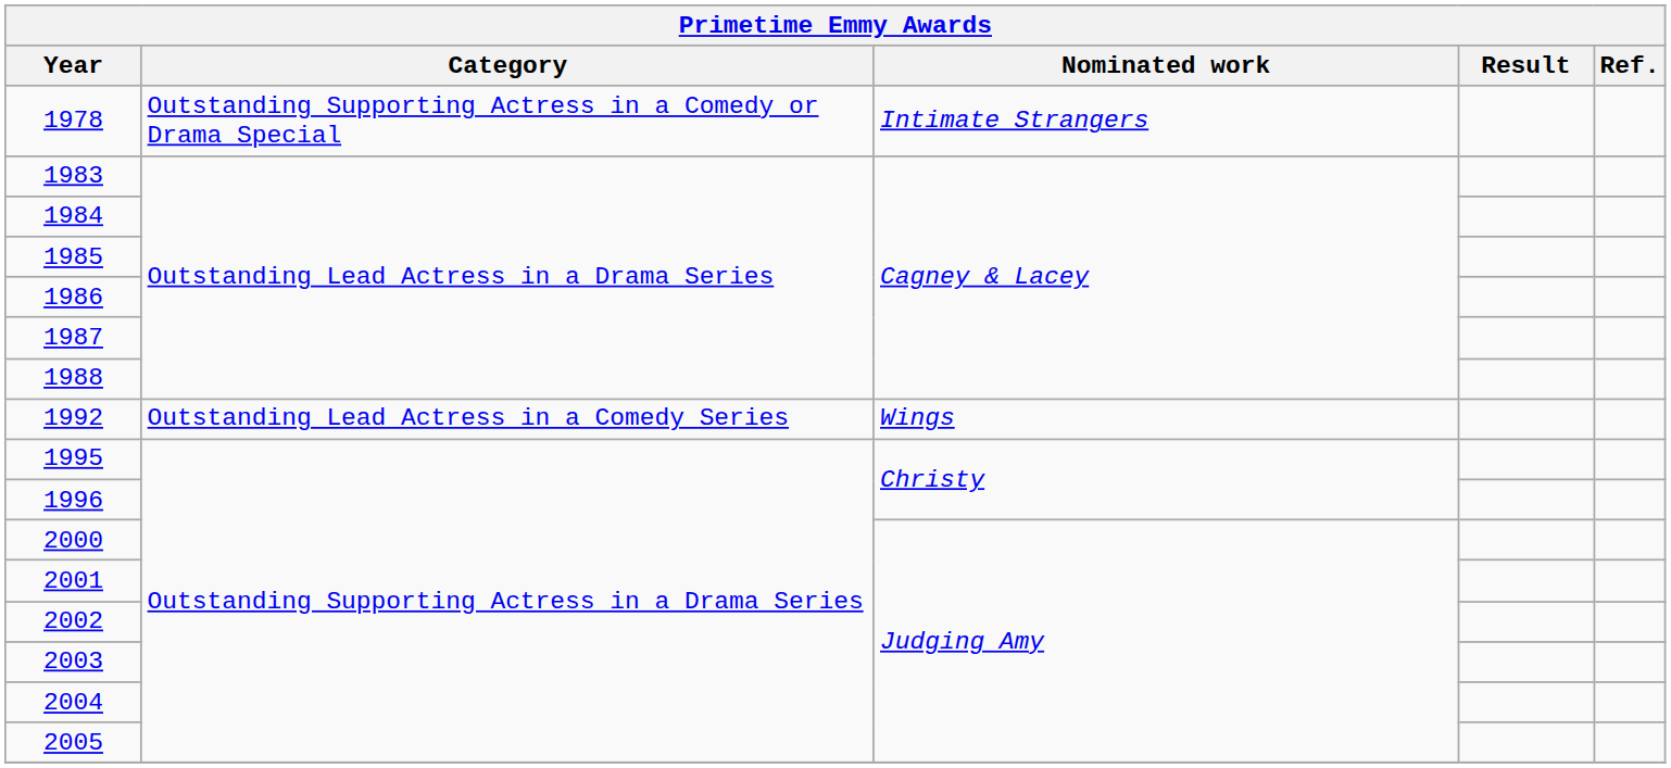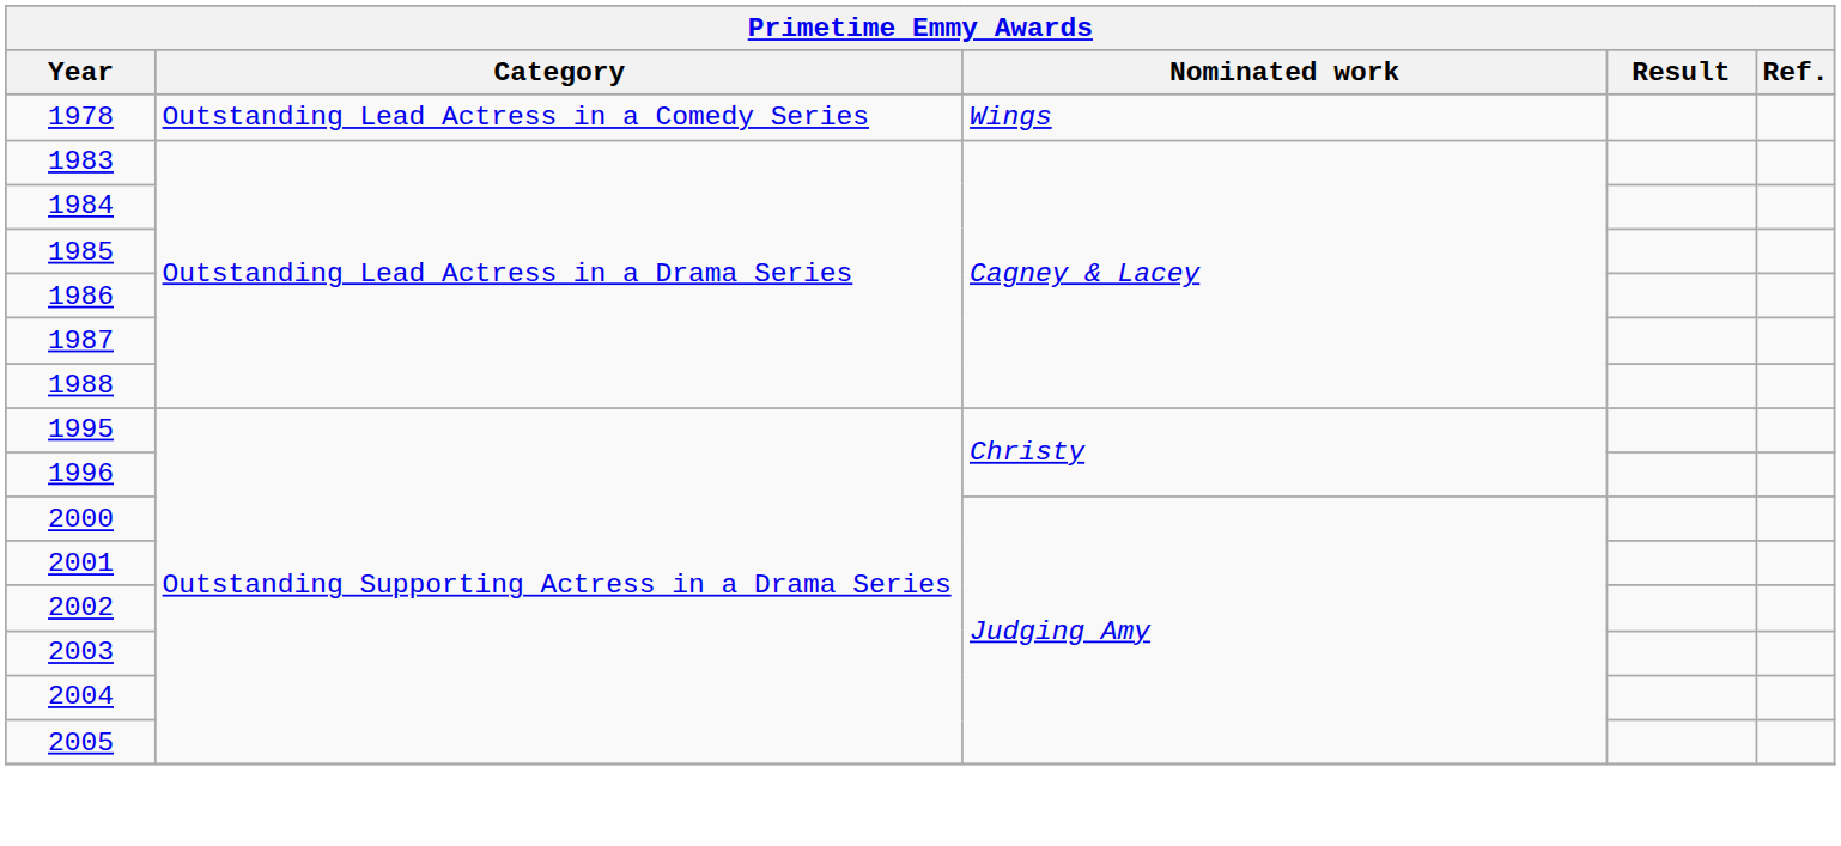 <table class=wikitable>
 <tr>
 <th colspan=5><a href='#'>Primetime Emmy Awards</a></th>
 </tr>
 <tr>
 <th scope="col" style="width:5em;">Year</th>
 <th scope="col" style="width:29em;">Category</th>
 <th scope="col" style="width:23em;">Nominated work</th>
 <th scope="col" style="width:5em;">Result</th>
 <th>Ref.</th>
 </tr>
 <tr>
 <td style="text-align:center;"><a href='#'>1978</a></td>
-<td><a href='#'>Outstanding Supporting Actress in a Comedy or Drama Special</a></td>
-<td><em><a href='#'>Intimate Strangers</a></em></td>
+<td><a href='#'>Outstanding Lead Actress in a Comedy Series</a></td>
+<td><em><a href='#'>Wings</a></em></td>
 <td></td>
 <td></td>
 </tr>
 <tr>
 <td style="text-align:center;"><a href='#'>1983</a></td>
 <td rowspan=6><a href='#'>Outstanding Lead Actress in a Drama Series</a></td>
 <td rowspan=6><em><a href='#'>Cagney & Lacey</a></em></td>
 <td></td>
 <td></td>
 </tr>
 <tr>
 <td style="text-align:center;"><a href='#'>1984</a></td>
 <td></td>
 <td></td>
 </tr>
 <tr>
 <td style="text-align:center;"><a href='#'>1985</a></td>
 <td></td>
 <td></td>
 </tr>
 <tr>
 <td style="text-align:center;"><a href='#'>1986</a></td>
 <td></td>
 <td></td>
 </tr>
 <tr>
 <td style="text-align:center;"><a href='#'>1987</a></td>
 <td></td>
 <td></td>
 </tr>
 <tr>
 <td style="text-align:center;"><a href='#'>1988</a></td>
-<td></td>
-<td></td>
-</tr>
-<tr>
-<td style="text-align:center;"><a href='#'>1992</a></td>
-<td><a href='#'>Outstanding Lead Actress in a Comedy Series</a></td>
-<td><em><a href='#'>Wings</a></em></td>
 <td></td>
 <td></td>
 </tr>
 <tr>
 <td style="text-align:center;"><a href='#'>1995</a></td>
 <td rowspan=8><a href='#'>Outstanding Supporting Actress in a Drama Series</a></td>
 <td rowspan=2><em><a href='#'>Christy</a></em></td>
 <td></td>
 <td></td>
 </tr>
 <tr>
 <td style="text-align:center;"><a href='#'>1996</a></td>
 <td></td>
 <td></td>
 </tr>
 <tr>
 <td style="text-align:center;"><a href='#'>2000</a></td>
 <td rowspan=6><em><a href='#'>Judging Amy</a></em></td>
 <td></td>
 <td></td>
 </tr>
 <tr>
 <td style="text-align:center;"><a href='#'>2001</a></td>
 <td></td>
 <td></td>
 </tr>
 <tr>
 <td style="text-align:center;"><a href='#'>2002</a></td>
 <td></td>
 <td></td>
 </tr>
 <tr>
 <td style="text-align:center;"><a href='#'>2003</a></td>
 <td></td>
 <td></td>
 </tr>
 <tr>
 <td style="text-align:center;"><a href='#'>2004</a></td>
 <td></td>
 <td></td>
 </tr>
 <tr>
 <td style="text-align:center;"><a href='#'>2005</a></td>
 <td></td>
 <td></td>
 </tr>
 <tr>
 </tr>
 </table>
